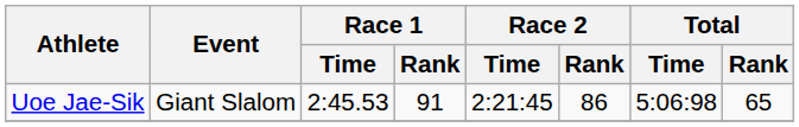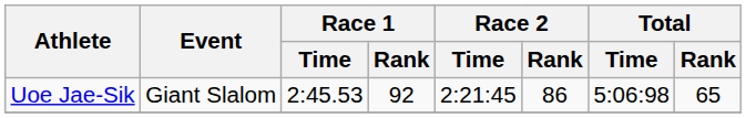 <table class="wikitable" style="font-size:90%">
 <tr>
 <th rowspan="2">Athlete</th>
 <th rowspan="2">Event</th>
 <th colspan="2">Race 1</th>
 <th colspan="2">Race 2</th>
 <th colspan="2">Total</th>
 </tr>
 <tr>
 <th>Time</th>
 <th>Rank</th>
 <th>Time</th>
 <th>Rank</th>
 <th>Time</th>
 <th>Rank</th>
 </tr>
 <tr>
 <td><a href='#'>Uoe Jae-Sik</a></td>
 <td>Giant Slalom</td>
 <td align="center">2:45.53</td>
-<td align="center">91</td>
+<td align="center">92</td>
 <td align="center">2:21:45</td>
 <td align="center">86</td>
 <td align="center">5:06:98</td>
 <td align="center">65</td>
 </tr>
 <tr>
 </tr>
 </table>
